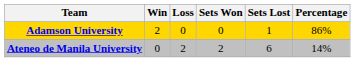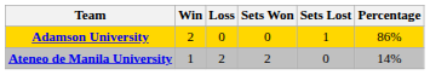 <table class="wikitable" align="center"|>
 <tr>
 <th>Team</th>
 <th>Win</th>
 <th>Loss</th>
 <th>Sets Won</th>
 <th>Sets Lost</th>
 <th>Percentage</th>
 </tr>
 <tr style="text-align:center; background:gold;">
 <td><strong><a href='#'>Adamson University</a></strong></td>
 <td>2</td>
 <td>0</td>
 <td>0</td>
 <td>1</td>
 <td>86%</td>
 </tr>
 <tr style="text-align:center; background:silver;">
 <td><strong><a href='#'>Ateneo de Manila University</a></strong></td>
-<td>0</td>
+<td>1</td>
 <td>2</td>
 <td>2</td>
-<td>6</td>
+<td>0</td>
 <td>14%</td>
 </tr>
 </table>
